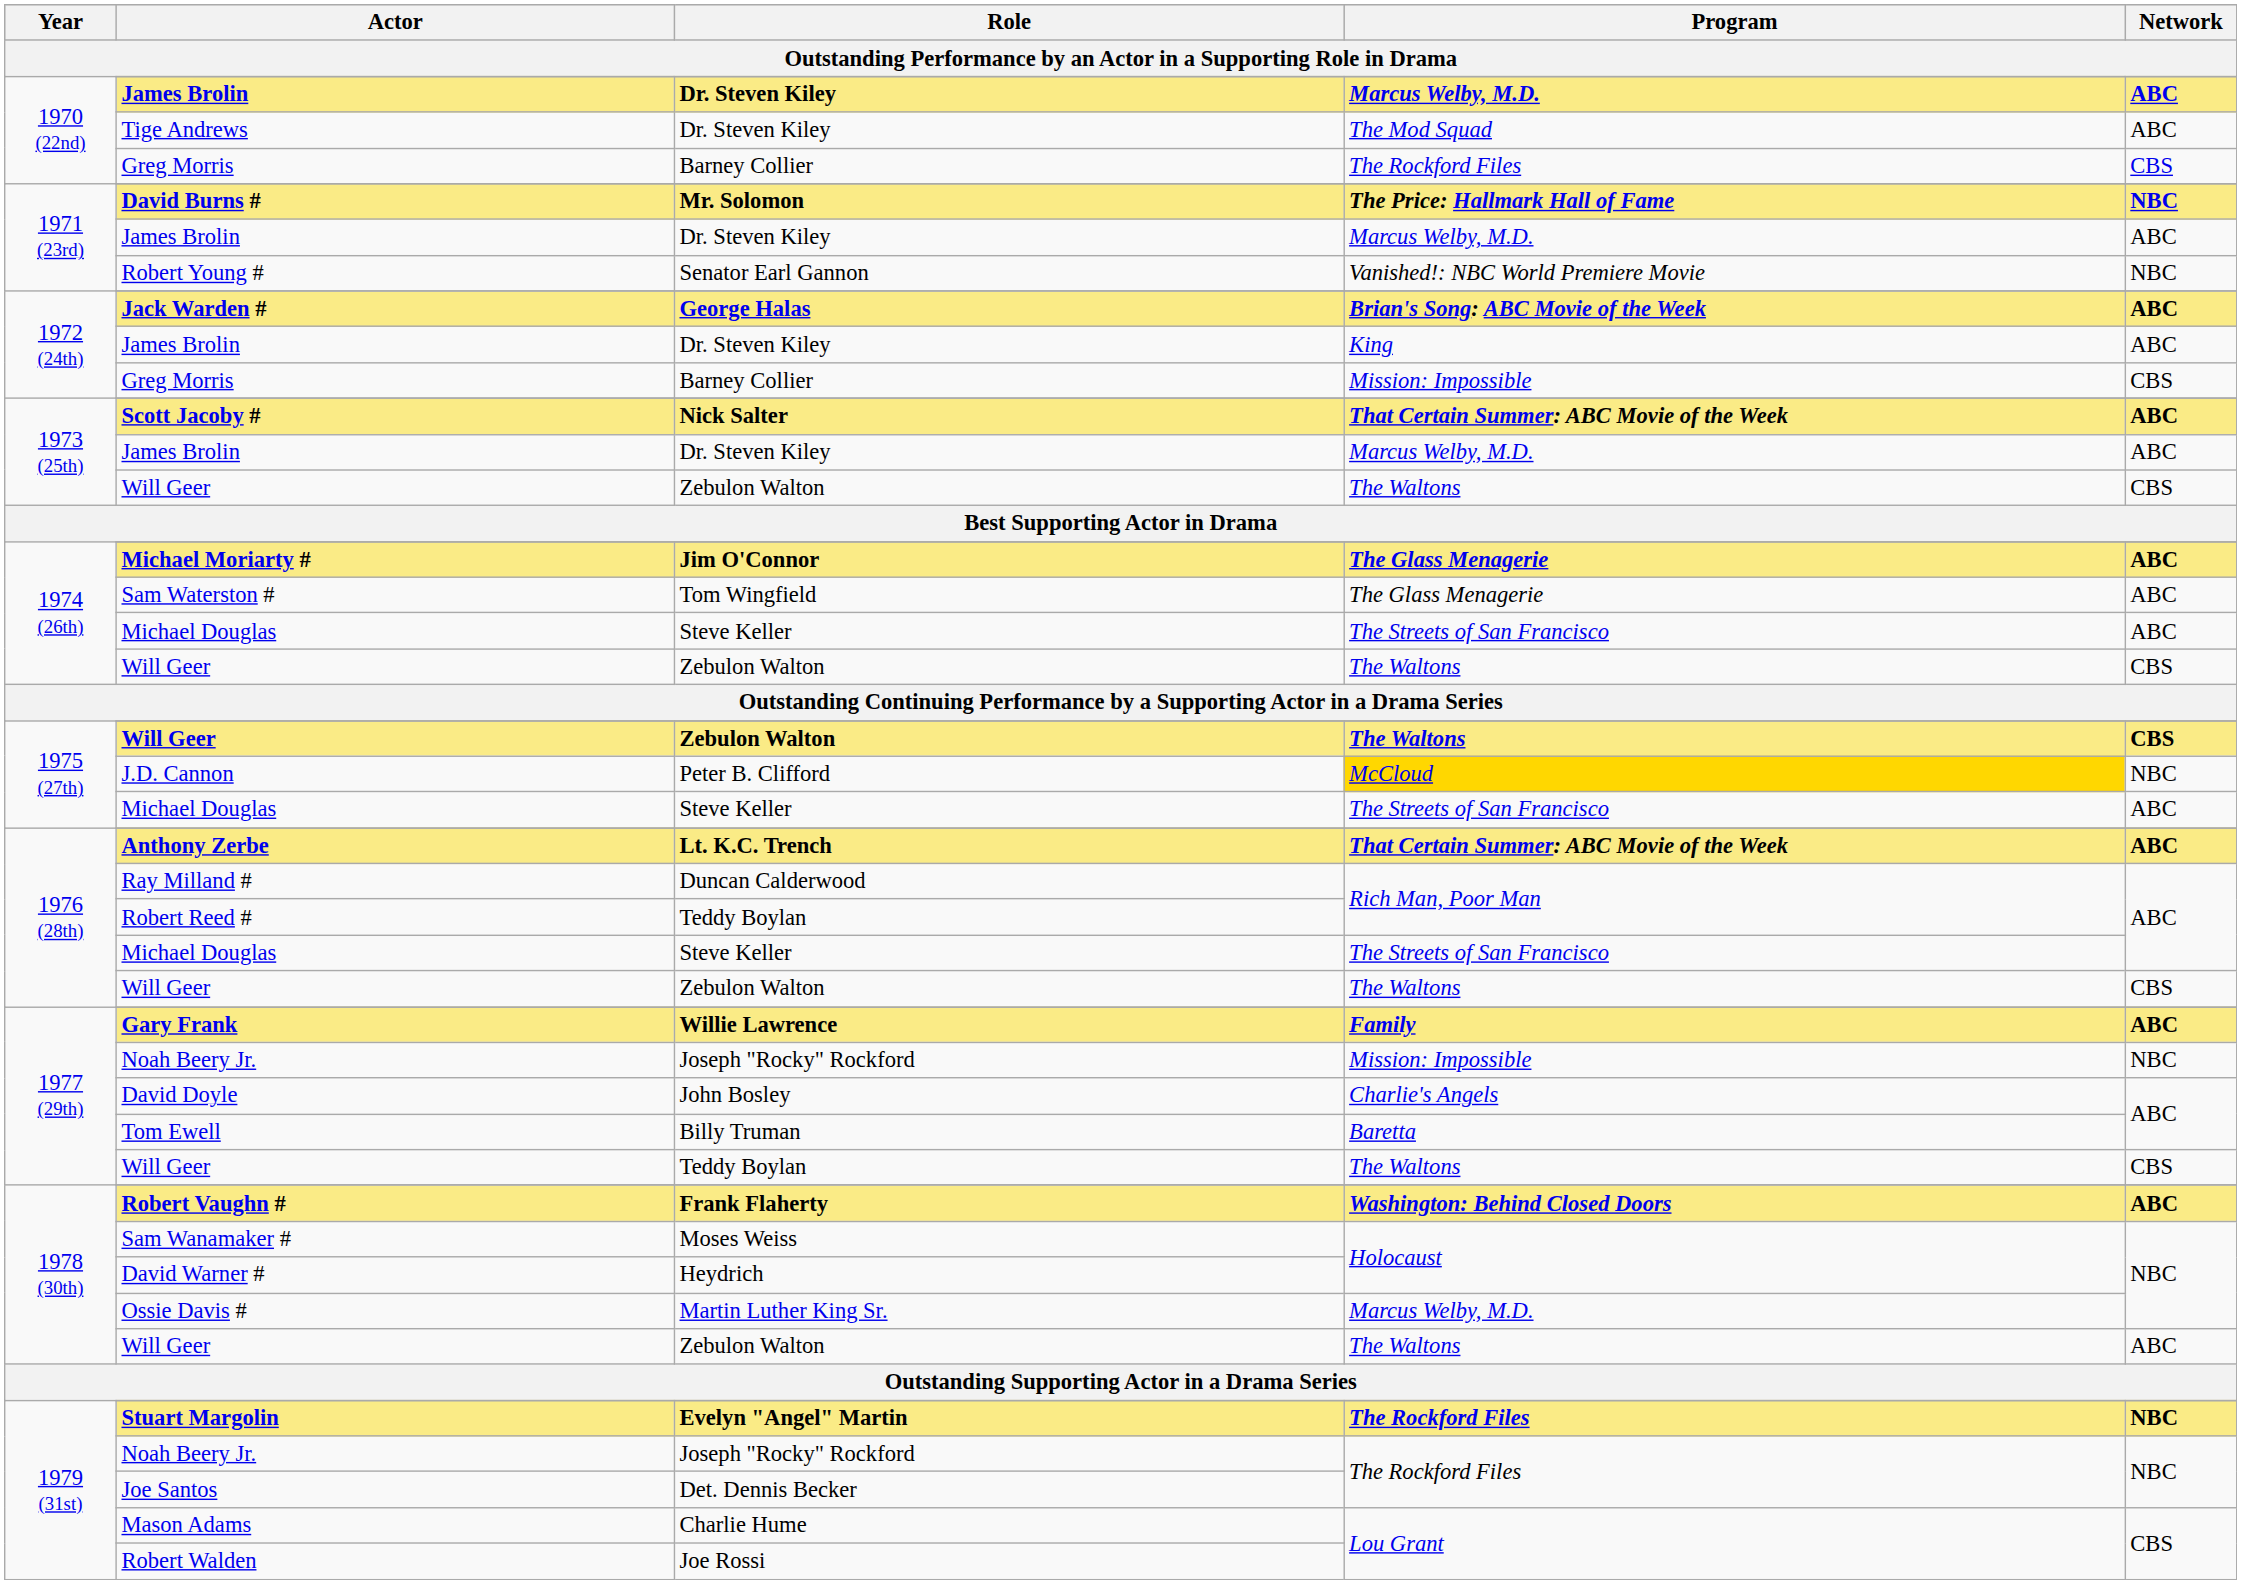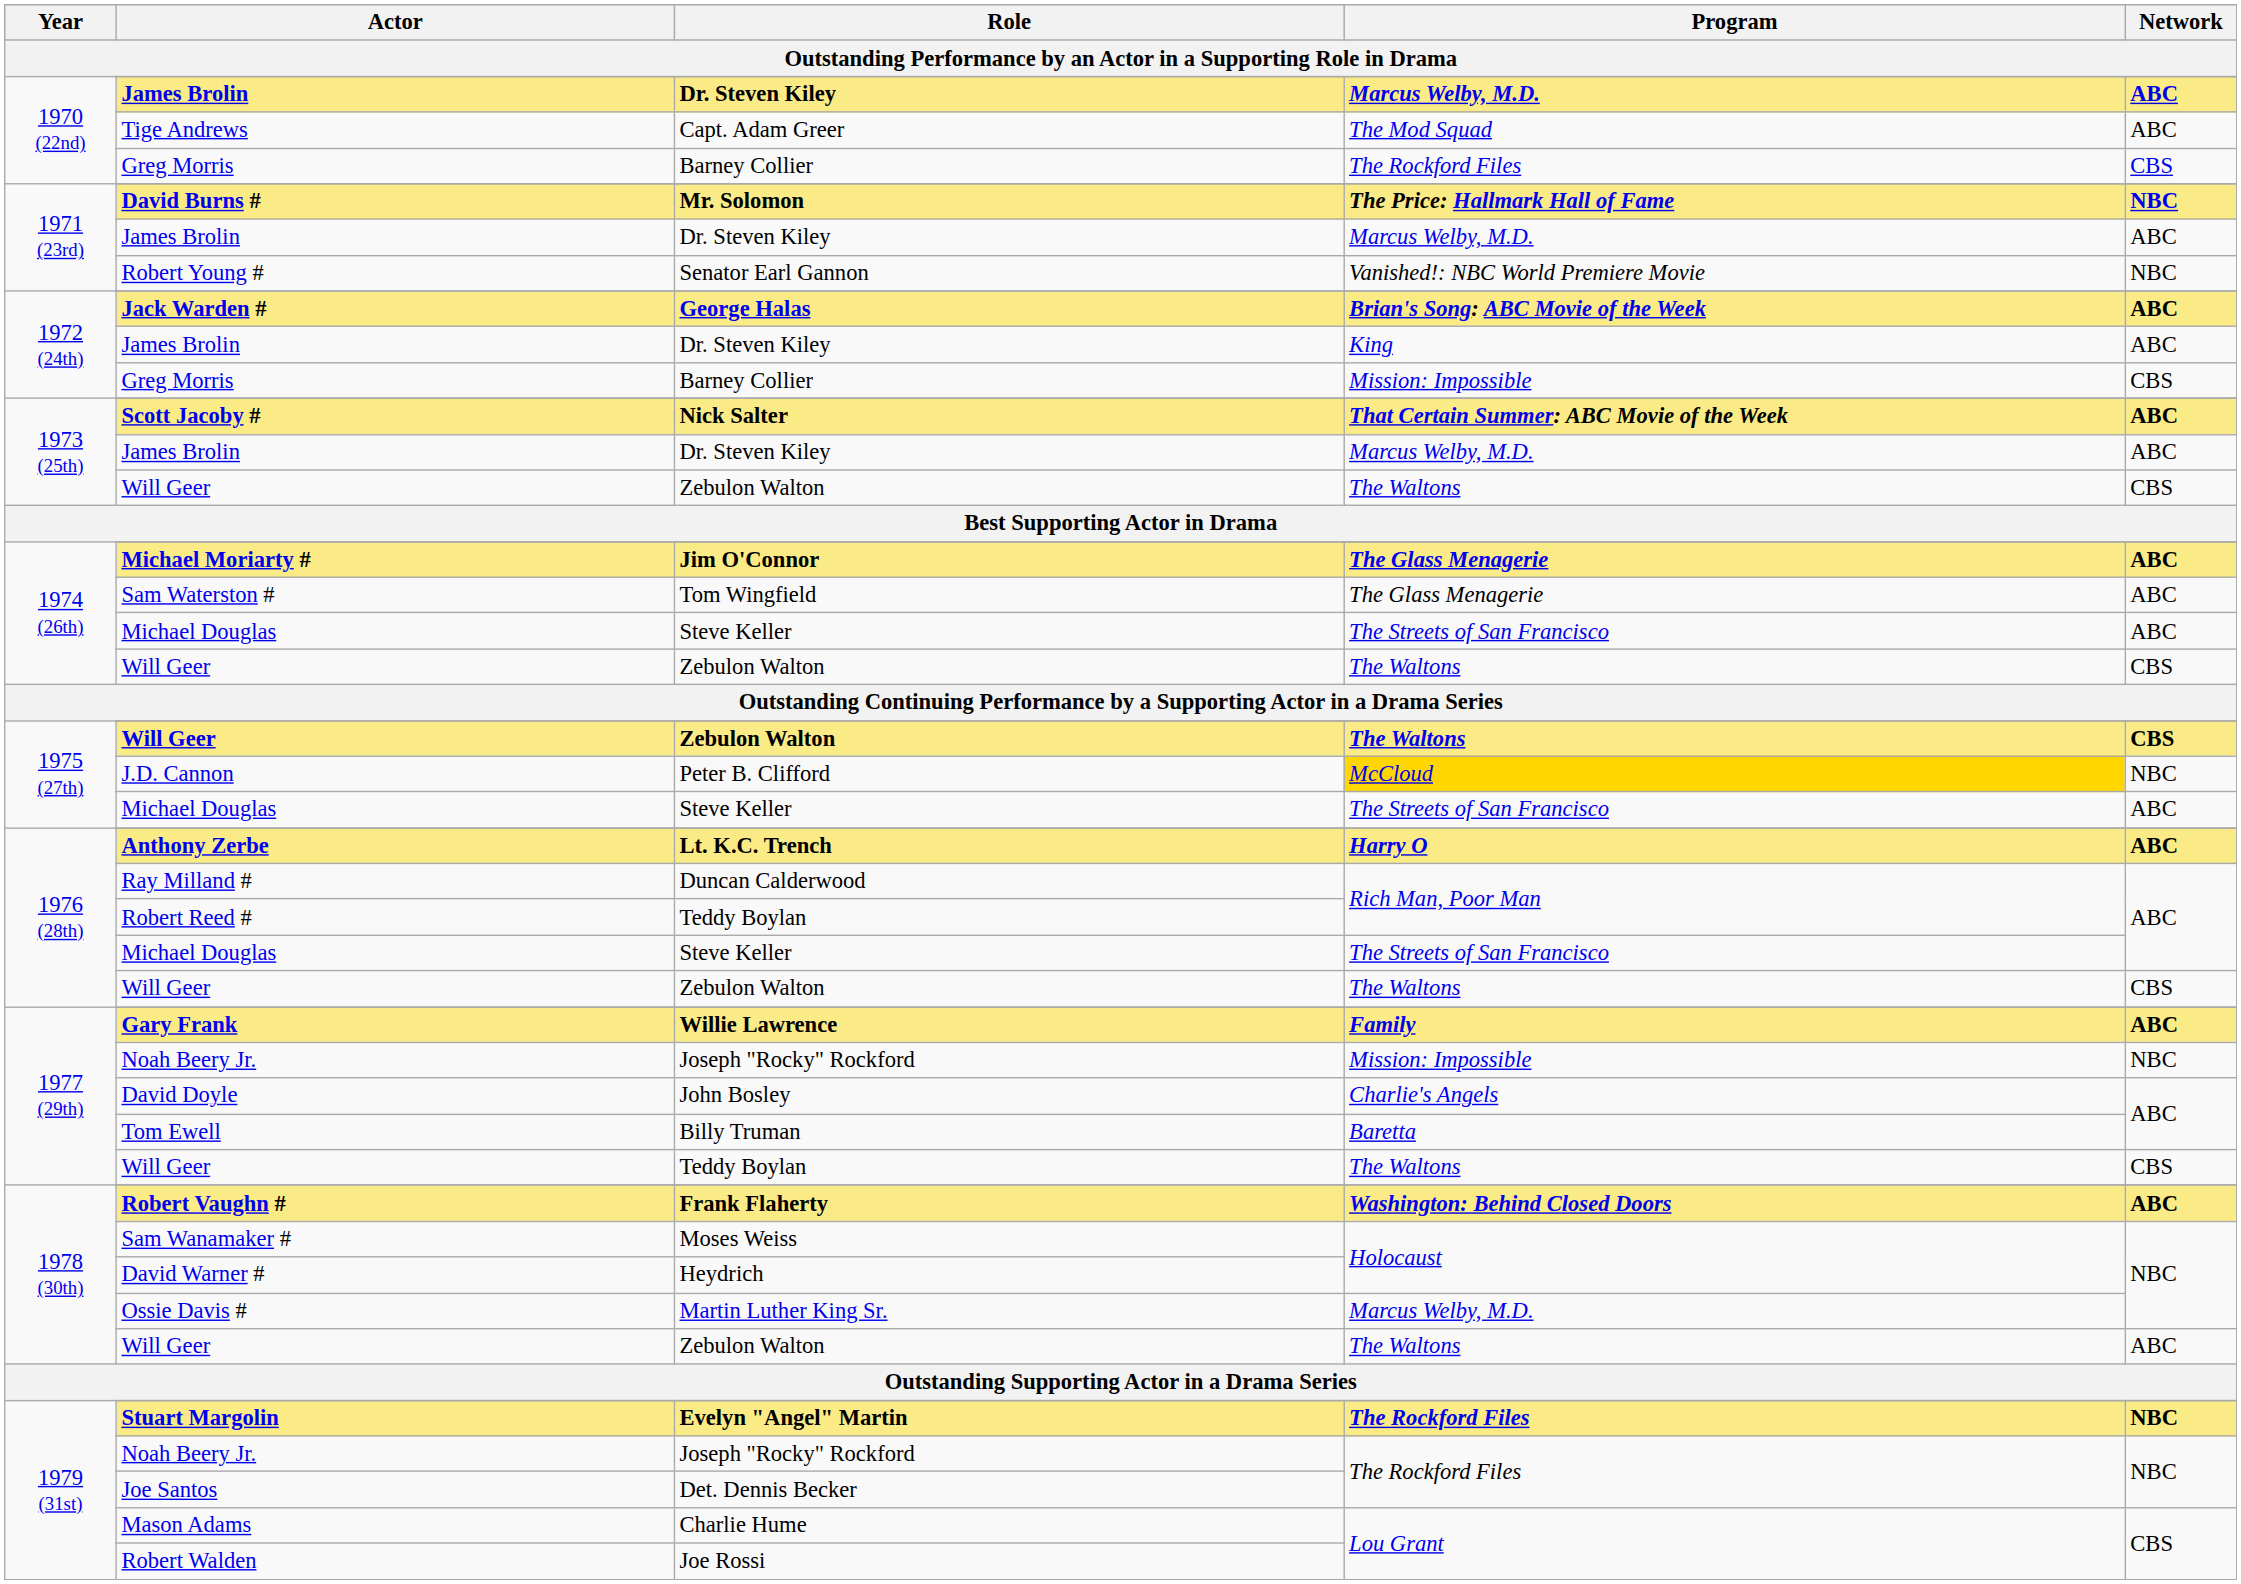 <table class="wikitable" style="width:100%">
 <tr style="background:#bebebe;">
 <th style="width:5%;">Year</th>
 <th style="width:25%;">Actor</th>
 <th style="width:30%;">Role</th>
 <th style="width:35%;">Program</th>
 <th style="width:5%;">Network</th>
 </tr>
 <tr>
 <th colspan=5>Outstanding Performance by an Actor in a Supporting Role in Drama</th>
 </tr>
 <tr>
 <td rowspan=4 style="text-align:center"><a href='#'>1970</a><br><small><a href='#'>(22nd)</a></small></td>
 </tr>
 <tr style="background:#FAEB86">
 <td><strong><a href='#'>James Brolin</a></strong></td>
 <td><strong>Dr. Steven Kiley</strong></td>
 <td><strong><em><a href='#'>Marcus Welby, M.D.</a></em></strong></td>
 <td><strong><a href='#'>ABC</a></strong></td>
 </tr>
 <tr>
 <td><a href='#'>Tige Andrews</a></td>
-<td>Dr. Steven Kiley</td>
+<td>Capt. Adam Greer</td>
 <td><em><a href='#'>The Mod Squad</a></em></td>
 <td>ABC</td>
 </tr>
 <tr>
 <td><a href='#'>Greg Morris</a></td>
 <td>Barney Collier</td>
 <td><em><a href='#'>The Rockford Files</a></em></td>
 <td><a href='#'>CBS</a></td>
 </tr>
 <tr>
 <td rowspan=4 style="text-align:center"><a href='#'>1971</a><br><small><a href='#'>(23rd)</a></small></td>
 </tr>
 <tr style="background:#FAEB86">
 <td><strong><a href='#'>David Burns</a> #</strong></td>
 <td><strong>Mr. Solomon</strong></td>
 <td><strong><em>The Price: <a href='#'>Hallmark Hall of Fame</a></em></strong></td>
 <td><strong><a href='#'>NBC</a></strong></td>
 </tr>
 <tr>
 <td><a href='#'>James Brolin</a></td>
 <td>Dr. Steven Kiley</td>
 <td><em><a href='#'>Marcus Welby, M.D.</a></em></td>
 <td>ABC</td>
 </tr>
 <tr>
 <td><a href='#'>Robert Young</a> #</td>
 <td>Senator Earl Gannon</td>
 <td><em>Vanished!: NBC World Premiere Movie</em></td>
 <td>NBC</td>
 </tr>
 <tr>
 <td rowspan=4 style="text-align:center"><a href='#'>1972</a><br><small><a href='#'>(24th)</a></small></td>
 </tr>
 <tr style="background:#FAEB86">
 <td><strong><a href='#'>Jack Warden</a> #</strong></td>
 <td><strong><a href='#'>George Halas</a></strong></td>
 <td><strong><em><a href='#'>Brian's Song</a>: <a href='#'>ABC Movie of the Week</a></em></strong></td>
 <td><strong>ABC</strong></td>
 </tr>
 <tr>
 <td><a href='#'>James Brolin</a></td>
 <td>Dr. Steven Kiley</td>
 <td><em><a href='#'>King</a></em></td>
 <td>ABC</td>
 </tr>
 <tr>
 <td><a href='#'>Greg Morris</a></td>
 <td>Barney Collier</td>
 <td><em><a href='#'>Mission: Impossible</a></em></td>
 <td>CBS</td>
 </tr>
 <tr>
 <td rowspan=4 style="text-align:center"><a href='#'>1973</a><br><small><a href='#'>(25th)</a></small></td>
 </tr>
 <tr style="background:#FAEB86">
 <td><strong><a href='#'>Scott Jacoby</a> #</strong></td>
 <td><strong>Nick Salter</strong></td>
 <td><strong><em><a href='#'>That Certain Summer</a>: ABC Movie of the Week</em></strong></td>
 <td><strong>ABC</strong></td>
 </tr>
 <tr>
 <td><a href='#'>James Brolin</a></td>
 <td>Dr. Steven Kiley</td>
 <td><em><a href='#'>Marcus Welby, M.D.</a></em></td>
 <td>ABC</td>
 </tr>
 <tr>
 <td><a href='#'>Will Geer</a></td>
 <td>Zebulon Walton</td>
 <td><em><a href='#'>The Waltons</a></em></td>
 <td>CBS</td>
 </tr>
 <tr>
 <th colspan=5>Best Supporting Actor in Drama</th>
 </tr>
 <tr>
 <td rowspan=5 style="text-align:center"><a href='#'>1974</a><br><small><a href='#'>(26th)</a></small></td>
 </tr>
 <tr style="background:#FAEB86">
 <td><strong><a href='#'>Michael Moriarty</a> #</strong></td>
 <td><strong>Jim O'Connor</strong></td>
 <td><strong><em><a href='#'>The Glass Menagerie</a></em></strong></td>
 <td><strong>ABC</strong></td>
 </tr>
 <tr>
 <td><a href='#'>Sam Waterston</a> #</td>
 <td>Tom Wingfield</td>
 <td><em>The Glass Menagerie</em></td>
 <td>ABC</td>
 </tr>
 <tr>
 <td><a href='#'>Michael Douglas</a></td>
 <td>Steve Keller</td>
 <td><em><a href='#'>The Streets of San Francisco</a></em></td>
 <td>ABC</td>
 </tr>
 <tr>
 <td><a href='#'>Will Geer</a></td>
 <td>Zebulon Walton</td>
 <td><em><a href='#'>The Waltons</a></em></td>
 <td>CBS</td>
 </tr>
 <tr>
 <th colspan=5>Outstanding Continuing Performance by a Supporting Actor in a Drama Series</th>
 </tr>
 <tr>
 <td rowspan=4 style="text-align:center"><a href='#'>1975</a><br><small><a href='#'>(27th)</a></small></td>
 </tr>
 <tr style="background:#FAEB86">
 <td><strong><a href='#'>Will Geer</a></strong></td>
 <td><strong>Zebulon Walton</strong></td>
 <td><strong><em><a href='#'>The Waltons</a></em></strong></td>
 <td><strong>CBS</strong></td>
 </tr>
 <tr>
 <td><a href='#'>J.D. Cannon</a></td>
 <td>Peter B. Clifford</td>
 <td style="background: gold;"><em><a href='#'>McCloud</a></em></td>
 <td>NBC</td>
 </tr>
 <tr>
 <td><a href='#'>Michael Douglas</a></td>
 <td>Steve Keller</td>
 <td><em><a href='#'>The Streets of San Francisco</a></em></td>
 <td>ABC</td>
 </tr>
 <tr>
 <td rowspan=6 style="text-align:center"><a href='#'>1976</a><br><small><a href='#'>(28th)</a></small></td>
 </tr>
 <tr style="background:#FAEB86">
 <td><strong><a href='#'>Anthony Zerbe</a></strong></td>
 <td><strong>Lt. K.C. Trench</strong></td>
-<td><strong><em><a href='#'>That Certain Summer</a>: ABC Movie of the Week</em></strong></td>
+<td><strong><em><a href='#'>Harry O</a></em></strong></td>
 <td><strong>ABC</strong></td>
 </tr>
 <tr>
 <td><a href='#'>Ray Milland</a> #</td>
 <td>Duncan Calderwood</td>
 <td rowspan="2"><em><a href='#'>Rich Man, Poor Man</a></em></td>
 <td rowspan="3">ABC</td>
 </tr>
 <tr>
 <td><a href='#'>Robert Reed</a> #</td>
 <td>Teddy Boylan</td>
 </tr>
 <tr>
 <td><a href='#'>Michael Douglas</a></td>
 <td>Steve Keller</td>
 <td><em><a href='#'>The Streets of San Francisco</a></em></td>
 </tr>
 <tr>
 <td><a href='#'>Will Geer</a></td>
 <td>Zebulon Walton</td>
 <td><em><a href='#'>The Waltons</a></em></td>
 <td>CBS</td>
 </tr>
 <tr>
 <td rowspan=6 style="text-align:center"><a href='#'>1977</a><br><small><a href='#'>(29th)</a></small></td>
 </tr>
 <tr style="background:#FAEB86">
 <td><strong><a href='#'>Gary Frank</a></strong></td>
 <td><strong>Willie Lawrence</strong></td>
 <td><strong><em><a href='#'>Family</a></em></strong></td>
 <td><strong>ABC</strong></td>
 </tr>
 <tr>
 <td><a href='#'>Noah Beery Jr.</a></td>
 <td>Joseph "Rocky" Rockford</td>
 <td><em><a href='#'>Mission: Impossible</a></em></td>
 <td>NBC</td>
 </tr>
 <tr>
 <td><a href='#'>David Doyle</a></td>
 <td>John Bosley</td>
 <td><em><a href='#'>Charlie's Angels</a></em></td>
 <td rowspan=2>ABC</td>
 </tr>
 <tr>
 <td><a href='#'>Tom Ewell</a></td>
 <td>Billy Truman</td>
 <td><em><a href='#'>Baretta</a></em></td>
 </tr>
 <tr>
 <td><a href='#'>Will Geer</a></td>
 <td>Teddy Boylan</td>
 <td><em><a href='#'>The Waltons</a></em></td>
 <td>CBS</td>
 </tr>
 <tr>
 <td rowspan=6 style="text-align:center"><a href='#'>1978</a><br><small><a href='#'>(30th)</a></small></td>
 </tr>
 <tr style="background:#FAEB86">
 <td><strong><a href='#'>Robert Vaughn</a> #</strong></td>
 <td><strong>Frank Flaherty</strong></td>
 <td><strong><em><a href='#'>Washington: Behind Closed Doors</a></em></strong></td>
 <td><strong>ABC</strong></td>
 </tr>
 <tr>
 <td><a href='#'>Sam Wanamaker</a> #</td>
 <td>Moses Weiss</td>
 <td rowspan="2"><em><a href='#'>Holocaust</a></em></td>
 <td rowspan="3">NBC</td>
 </tr>
 <tr>
 <td><a href='#'>David Warner</a> #</td>
 <td>Heydrich</td>
 </tr>
 <tr>
 <td><a href='#'>Ossie Davis</a> #</td>
 <td><a href='#'>Martin Luther King Sr.</a></td>
 <td><em><a href='#'>Marcus Welby, M.D.</a></em></td>
 </tr>
 <tr>
 <td><a href='#'>Will Geer</a></td>
 <td>Zebulon Walton</td>
 <td><em><a href='#'>The Waltons</a></em></td>
 <td>ABC</td>
 </tr>
 <tr>
 <th colspan=5>Outstanding Supporting Actor in a Drama Series</th>
 </tr>
 <tr>
 <td rowspan=6 style="text-align:center"><a href='#'>1979</a><br><small><a href='#'>(31st)</a></small></td>
 </tr>
 <tr style="background:#FAEB86">
 <td><strong><a href='#'>Stuart Margolin</a></strong></td>
 <td><strong>Evelyn "Angel" Martin</strong></td>
 <td><strong><em><a href='#'>The Rockford Files</a></em></strong></td>
 <td><strong>NBC</strong></td>
 </tr>
 <tr>
 <td><a href='#'>Noah Beery Jr.</a></td>
 <td>Joseph "Rocky" Rockford</td>
 <td rowspan="2"><em>The Rockford Files</em></td>
 <td rowspan="2">NBC</td>
 </tr>
 <tr>
 <td><a href='#'>Joe Santos</a></td>
 <td>Det. Dennis Becker</td>
 </tr>
 <tr>
 <td><a href='#'>Mason Adams</a></td>
 <td>Charlie Hume</td>
 <td rowspan="2"><em><a href='#'>Lou Grant</a></em></td>
 <td rowspan="2">CBS</td>
 </tr>
 <tr>
 <td><a href='#'>Robert Walden</a></td>
 <td>Joe Rossi</td>
 </tr>
 </table>
